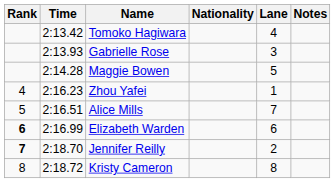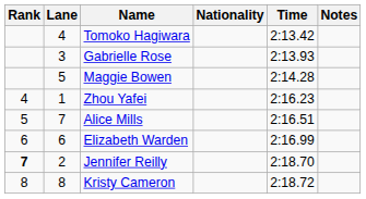 <table class="wikitable sortable" style="text-align:center">
 <tr>
 <th>Rank</th>
-<th>Time</th>
+<th>Lane</th>
 <th>Name</th>
 <th>Nationality</th>
-<th>Lane</th>
+<th>Time</th>
 <th>Notes</th>
 </tr>
 <tr>
 <td></td>
-<td>2:13.42</td>
+<td>4</td>
 <td align=left><a href='#'>Tomoko Hagiwara</a></td>
 <td align=left></td>
-<td>4</td>
+<td>2:13.42</td>
 <td></td>
 </tr>
 <tr>
 <td></td>
-<td>2:13.93</td>
+<td>3</td>
 <td align=left><a href='#'>Gabrielle Rose</a></td>
 <td align=left></td>
-<td>3</td>
+<td>2:13.93</td>
 <td></td>
 </tr>
 <tr>
 <td></td>
-<td>2:14.28</td>
+<td>5</td>
 <td align=left><a href='#'>Maggie Bowen</a></td>
 <td align=left></td>
-<td>5</td>
+<td>2:14.28</td>
 <td></td>
 </tr>
 <tr>
 <td>4</td>
-<td>2:16.23</td>
+<td>1</td>
 <td align=left><a href='#'>Zhou Yafei</a></td>
 <td align=left></td>
-<td>1</td>
+<td>2:16.23</td>
 <td></td>
 </tr>
 <tr>
 <td>5</td>
-<td>2:16.51</td>
+<td>7</td>
 <td align=left><a href='#'>Alice Mills</a></td>
 <td align=left></td>
-<td>7</td>
+<td>2:16.51</td>
 <td></td>
 </tr>
 <tr>
-<td><strong>6</strong></td>
-<td>2:16.99</td>
+<td>6</td>
+<td>6</td>
 <td align=left><a href='#'>Elizabeth Warden</a></td>
 <td align=left></td>
-<td>6</td>
+<td>2:16.99</td>
 <td></td>
 </tr>
 <tr>
 <td><strong>7</strong></td>
-<td>2:18.70</td>
+<td>2</td>
 <td align=left><a href='#'>Jennifer Reilly</a></td>
 <td align=left></td>
-<td>2</td>
+<td>2:18.70</td>
 <td></td>
 </tr>
 <tr>
 <td>8</td>
-<td>2:18.72</td>
+<td>8</td>
 <td align=left><a href='#'>Kristy Cameron</a></td>
 <td align=left></td>
-<td>8</td>
+<td>2:18.72</td>
 <td></td>
 </tr>
 </table>
